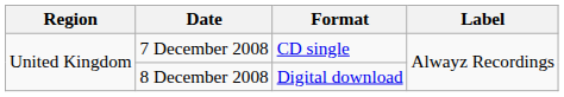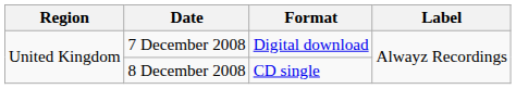 <table class="wikitable">
 <tr>
 <th>Region</th>
 <th>Date</th>
 <th>Format</th>
 <th>Label</th>
 </tr>
 <tr>
 <td rowspan=2>United Kingdom</td>
 <td>7 December 2008</td>
-<td><a href='#'>CD single</a></td>
+<td><a href='#'>Digital download</a></td>
 <td rowspan="2">Alwayz Recordings</td>
 </tr>
 <tr>
 <td>8 December 2008</td>
-<td><a href='#'>Digital download</a></td>
+<td><a href='#'>CD single</a></td>
 </tr>
 </table>
